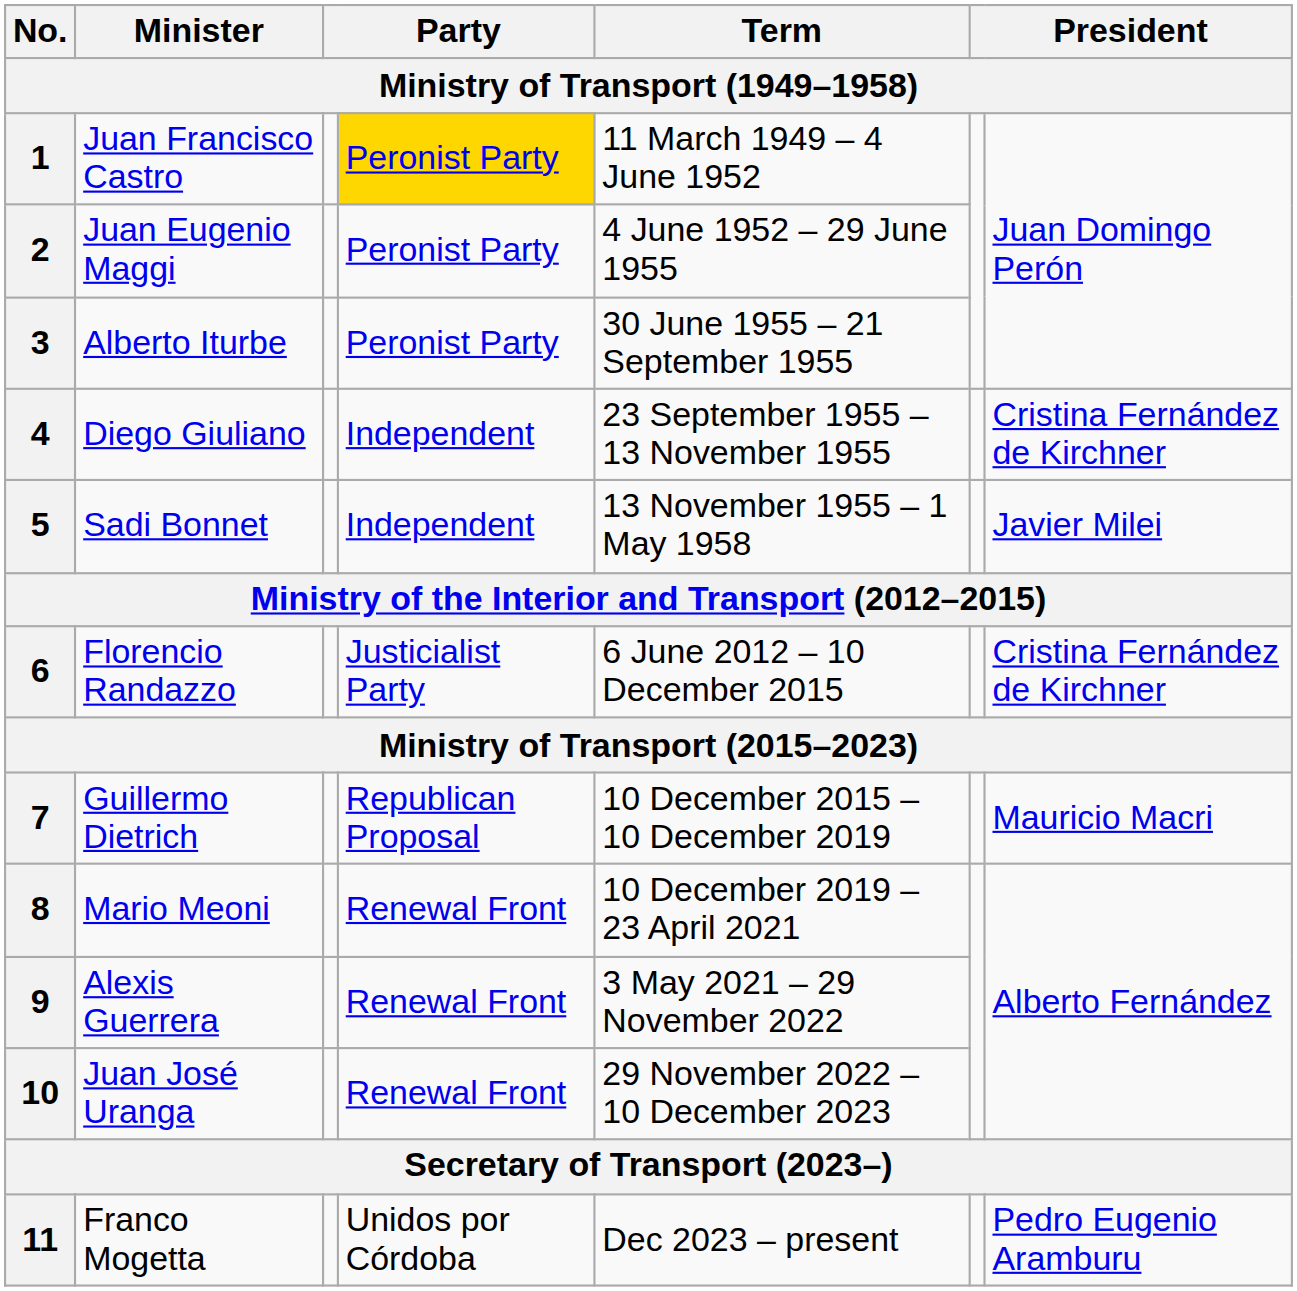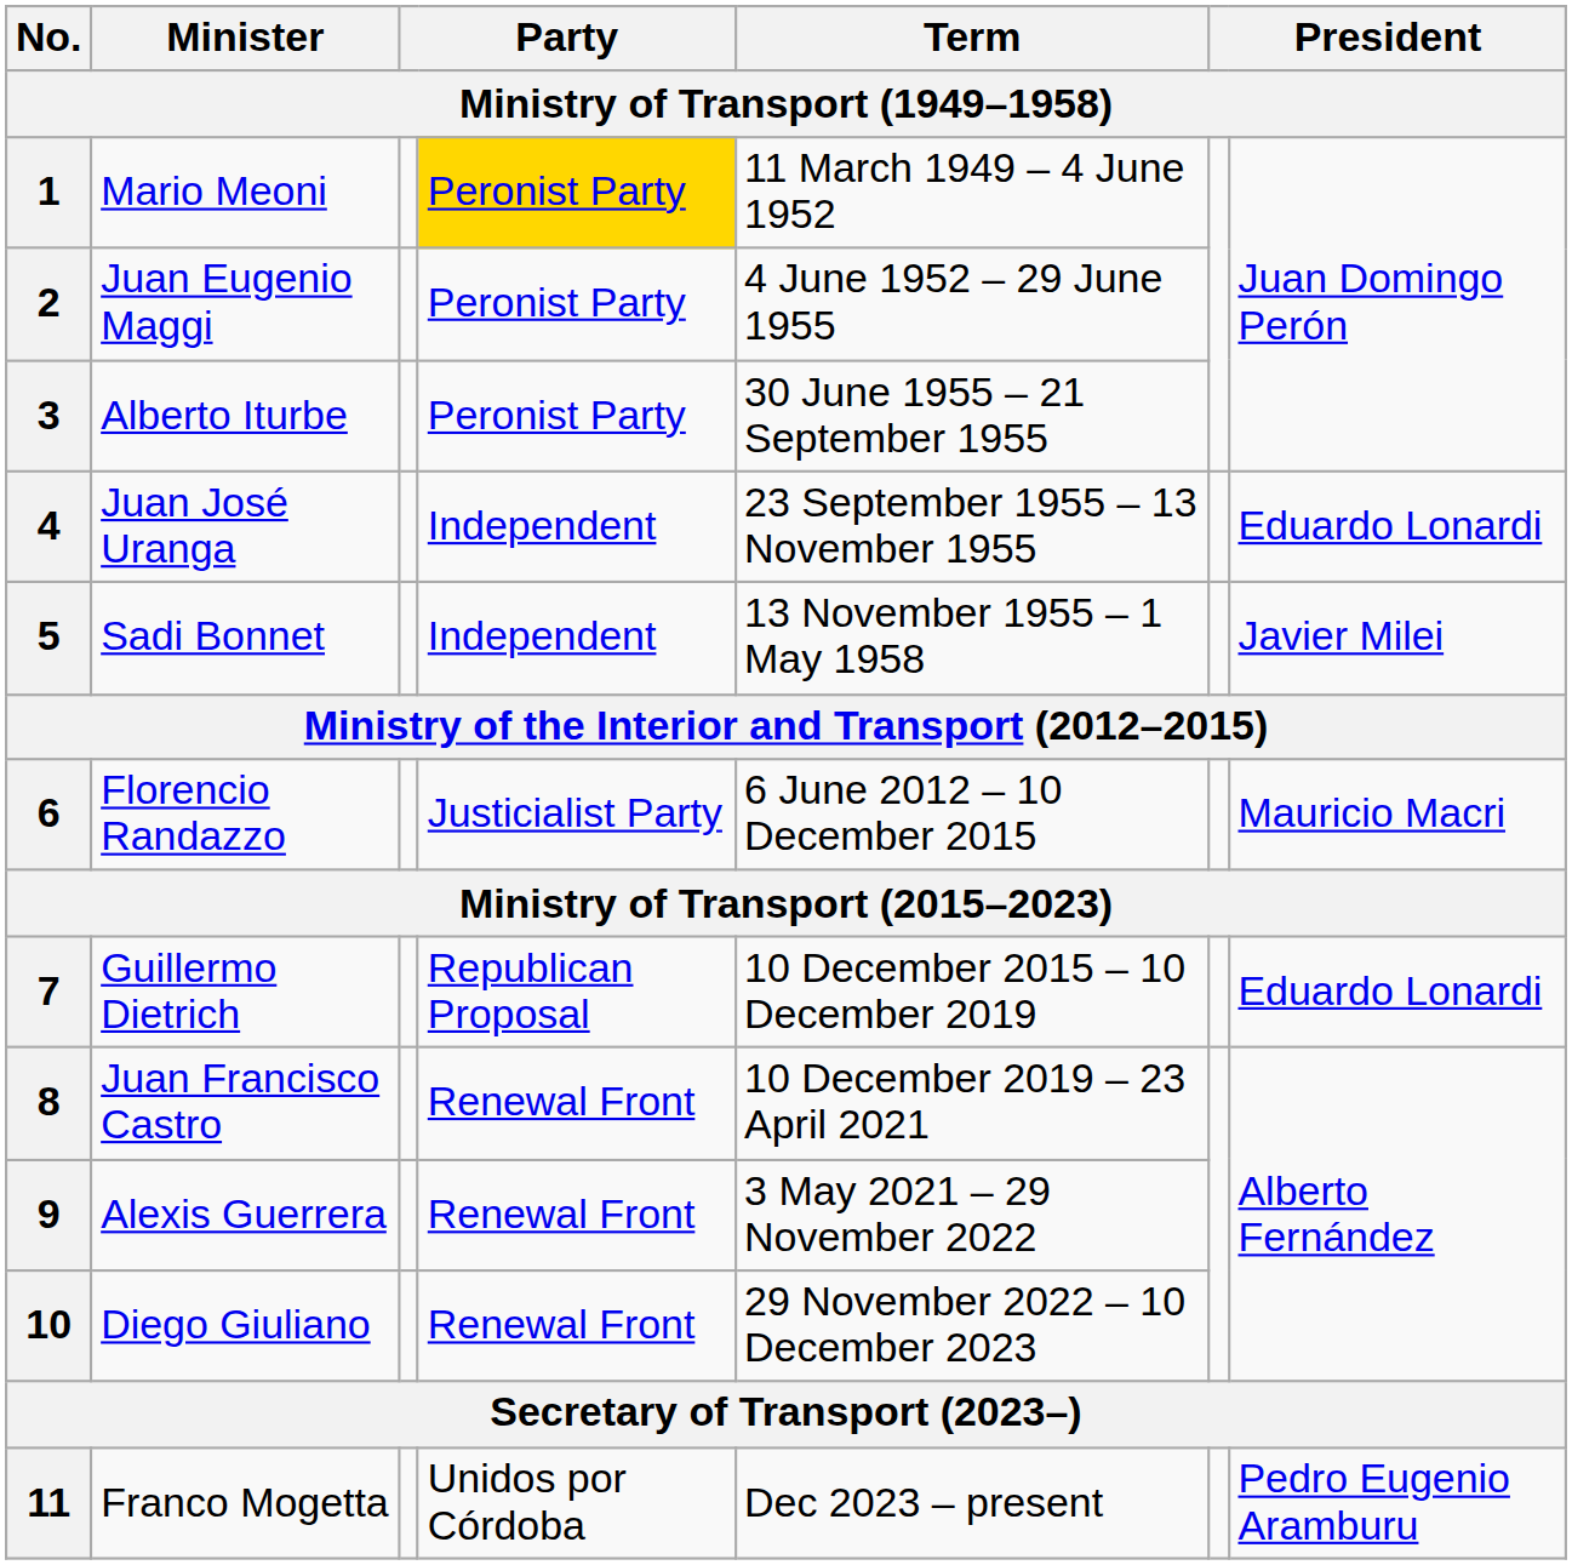 <table class="wikitable">
 <tr>
 <th>No.</th>
 <th>Minister</th>
 <th colspan="2">Party</th>
 <th>Term</th>
 <th colspan="2">President</th>
 </tr>
 <tr>
 <th colspan=7>Ministry of Transport (1949–1958)</th>
 </tr>
 <tr>
 <th>1</th>
-<td><a href='#'>Juan Francisco Castro</a></td>
+<td><a href='#'>Mario Meoni</a></td>
 <td bgcolor=></td>
 <td style="background: gold;"><a href='#'>Peronist Party</a></td>
 <td>11 March 1949 – 4 June 1952</td>
 <td rowspan="3" bgcolor=></td>
 <td rowspan="3"><a href='#'>Juan Domingo Perón</a></td>
 </tr>
 <tr>
 <th>2</th>
 <td><a href='#'>Juan Eugenio Maggi</a></td>
 <td bgcolor=></td>
 <td><a href='#'>Peronist Party</a></td>
 <td>4 June 1952 – 29 June 1955</td>
 </tr>
 <tr>
 <th>3</th>
 <td><a href='#'>Alberto Iturbe</a></td>
 <td bgcolor=></td>
 <td><a href='#'>Peronist Party</a></td>
 <td>30 June 1955 – 21 September 1955</td>
 </tr>
 <tr>
 <th>4</th>
-<td><a href='#'>Diego Giuliano</a></td>
+<td><a href='#'>Juan José Uranga</a></td>
 <td bgcolor=></td>
 <td><a href='#'>Independent</a> </td>
 <td>23 September 1955 – 13 November 1955</td>
 <td bgcolor=></td>
-<td><a href='#'>Cristina Fernández de Kirchner</a></td>
+<td><a href='#'>Eduardo Lonardi</a></td>
 </tr>
 <tr>
 <th>5</th>
 <td><a href='#'>Sadi Bonnet</a></td>
 <td bgcolor=></td>
 <td><a href='#'>Independent</a> </td>
 <td>13 November 1955 – 1 May 1958</td>
 <td bgcolor=></td>
 <td><a href='#'>Javier Milei</a></td>
 </tr>
 <tr>
 <th colspan=7><a href='#'>Ministry of the Interior and Transport</a> (2012–2015)</th>
 </tr>
 <tr>
 <th>6</th>
 <td><a href='#'>Florencio Randazzo</a></td>
 <td bgcolor=></td>
 <td><a href='#'>Justicialist Party</a></td>
 <td>6 June 2012 – 10 December 2015</td>
 <td bgcolor=></td>
-<td><a href='#'>Cristina Fernández de Kirchner</a></td>
+<td><a href='#'>Mauricio Macri</a></td>
 </tr>
 <tr>
 <th colspan=7>Ministry of Transport (2015–2023)</th>
 </tr>
 <tr>
 <th>7</th>
 <td><a href='#'>Guillermo Dietrich</a></td>
 <td bgcolor=></td>
 <td><a href='#'>Republican Proposal</a></td>
 <td>10 December 2015 – 10 December 2019</td>
 <td bgcolor=></td>
-<td><a href='#'>Mauricio Macri</a></td>
+<td><a href='#'>Eduardo Lonardi</a></td>
 </tr>
 <tr>
 <th>8</th>
-<td><a href='#'>Mario Meoni</a></td>
+<td><a href='#'>Juan Francisco Castro</a></td>
 <td bgcolor=></td>
 <td><a href='#'>Renewal Front</a></td>
 <td>10 December 2019 – 23 April 2021</td>
 <td rowspan="3" bgcolor=></td>
 <td rowspan="3"><a href='#'>Alberto Fernández</a></td>
 </tr>
 <tr>
 <th>9</th>
 <td><a href='#'>Alexis Guerrera</a></td>
 <td bgcolor=></td>
 <td><a href='#'>Renewal Front</a></td>
 <td>3 May 2021 – 29 November 2022</td>
 </tr>
 <tr>
 <th>10</th>
-<td><a href='#'>Juan José Uranga</a></td>
+<td><a href='#'>Diego Giuliano</a></td>
 <td bgcolor=></td>
 <td><a href='#'>Renewal Front</a></td>
 <td>29 November 2022 – 10 December 2023</td>
 </tr>
 <tr>
 <th colspan=7>Secretary of Transport (2023–)</th>
 </tr>
 <tr>
 <th>11</th>
 <td>Franco Mogetta</td>
 <td bgcolor=></td>
 <td>Unidos por Córdoba</td>
 <td>Dec 2023 – present</td>
 <td bgcolor=></td>
 <td><a href='#'>Pedro Eugenio Aramburu</a></td>
 </tr>
 </table>
